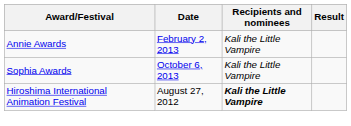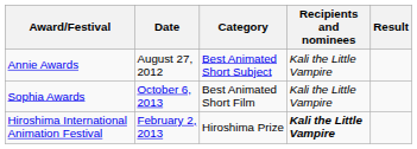 <table class="wikitable sortable" width="90%">
 <tr style="background:#ccc; text-align:center;">
 <th>Award/Festival</th>
 <th>Date</th>
+<th>Category</th>
 <th>Recipients and <br>nominees</th>
 <th>Result</th>
 </tr>
 <tr>
 <td rowspan="1"><a href='#'>Annie Awards</a></td>
-<td rowspan="1"><a href='#'>February 2, 2013</a></td>
+<td rowspan="1">August 27, 2012</td>
+<td><a href='#'>Best Animated Short Subject</a></td>
 <td><em>Kali the Little Vampire</em></td>
 <td></td>
 </tr>
 <tr>
 <td rowspan="1"><a href='#'>Sophia Awards</a></td>
 <td rowspan="1"><a href='#'>October 6, 2013</a></td>
+<td>Best Animated Short Film</td>
 <td><em>Kali the Little Vampire</em></td>
 <td></td>
 </tr>
 <tr>
 <td rowspan="1"><a href='#'>Hiroshima International Animation Festival</a></td>
-<td rowspan="1">August 27, 2012</td>
+<td rowspan="1"><a href='#'>February 2, 2013</a></td>
+<td>Hiroshima Prize</td>
 <td><strong><em>Kali the Little Vampire</em></strong></td>
 <td></td>
 </tr>
 </table>
